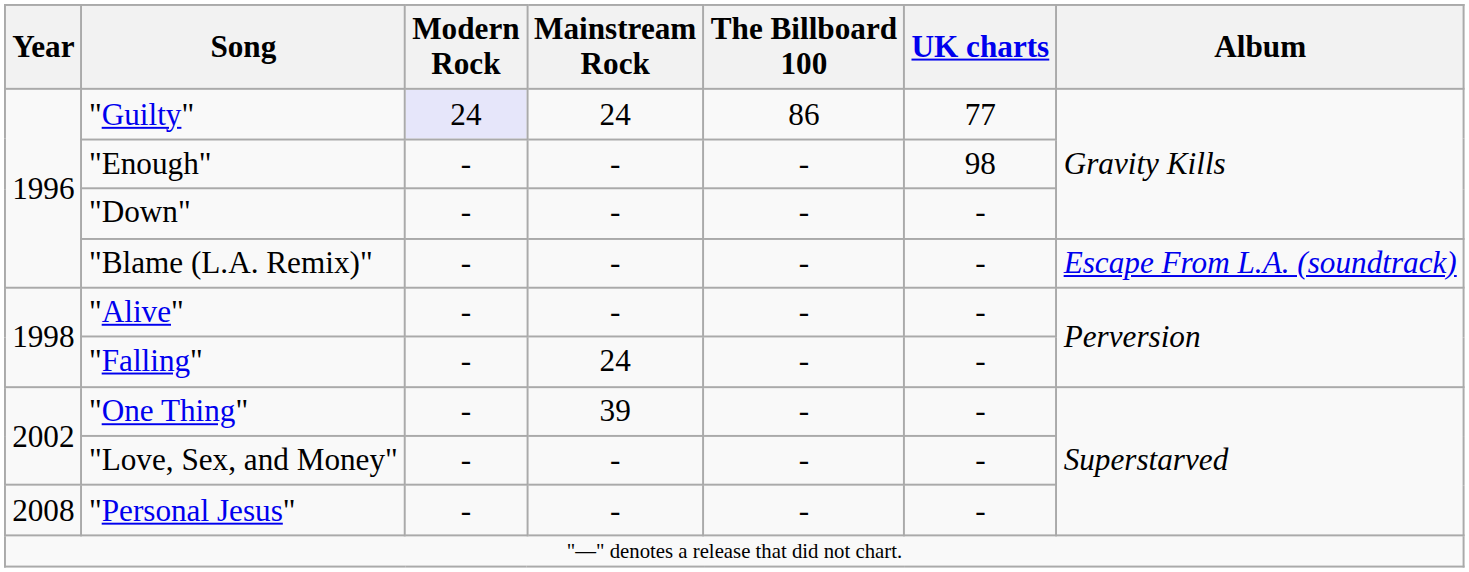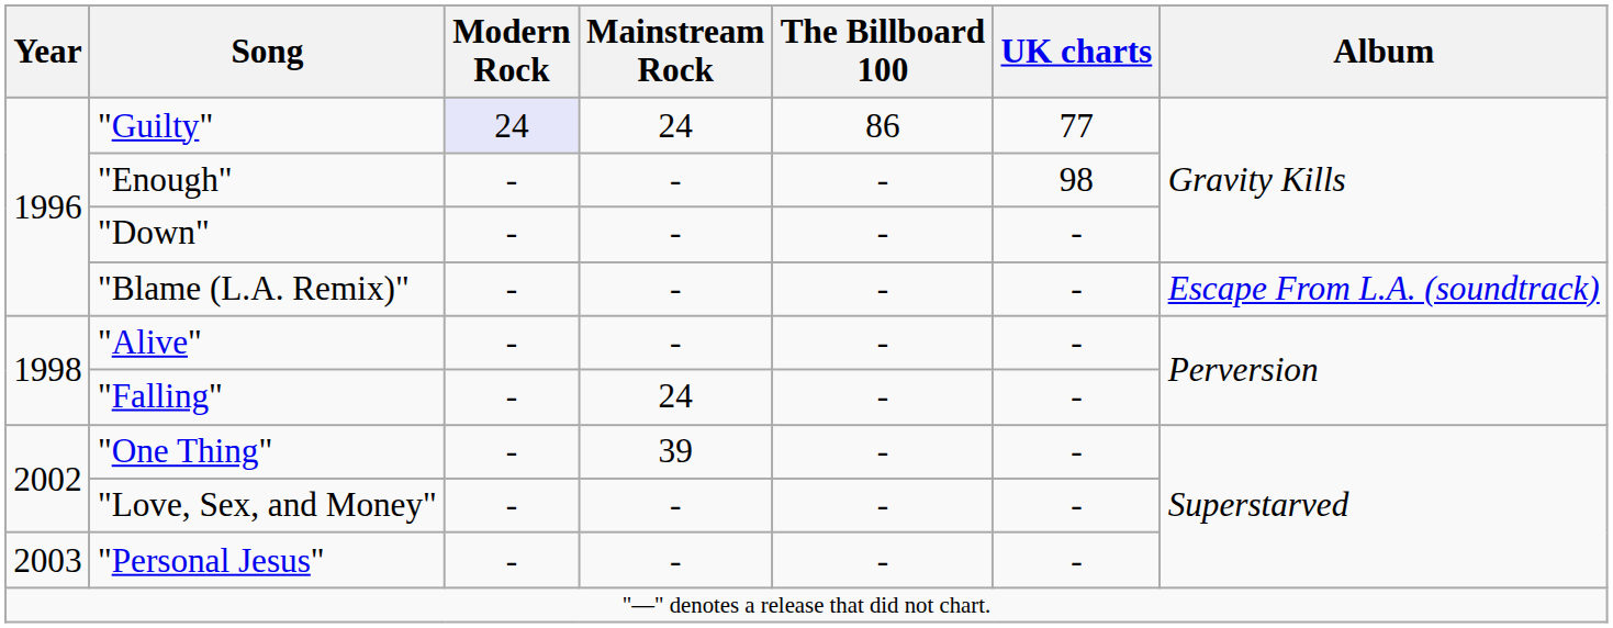 <table class="wikitable">
 <tr>
 <th>Year</th>
 <th>Song</th>
 <th>Modern <br>Rock</th>
 <th>Mainstream <br>Rock</th>
 <th>The Billboard <br>100</th>
 <th UK charts !style="width:3em;font-size:75%"><a href='#'>UK charts</a><br></th>
 <th>Album</th>
 </tr>
 <tr>
 <td rowspan="4">1996</td>
 <td>"<a href='#'>Guilty</a>"</td>
 <td style="background: lavender; text-align:center;">24</td>
 <td style="text-align:center;">24</td>
 <td style="text-align:center;">86</td>
 <td style="text-align:center;">77</td>
 <td rowspan="3"><em>Gravity Kills</em></td>
 </tr>
 <tr>
 <td>"Enough"</td>
 <td style="text-align:center;">-</td>
 <td style="text-align:center;">-</td>
 <td style="text-align:center;">-</td>
 <td style="text-align:center;">98</td>
 </tr>
 <tr>
 <td>"Down"</td>
 <td style="text-align:center;">-</td>
 <td style="text-align:center;">-</td>
 <td style="text-align:center;">-</td>
 <td style="text-align:center;">-</td>
 </tr>
 <tr>
 <td>"Blame (L.A. Remix)"</td>
 <td style="text-align:center;">-</td>
 <td style="text-align:center;">-</td>
 <td style="text-align:center;">-</td>
 <td style="text-align:center;">-</td>
 <td><em><a href='#'>Escape From L.A. (soundtrack)</a></em></td>
 </tr>
 <tr>
 <td rowspan="2">1998</td>
 <td>"<a href='#'>Alive</a>"</td>
 <td style="text-align:center;">-</td>
 <td style="text-align:center;">-</td>
 <td style="text-align:center;">-</td>
 <td style="text-align:center;">-</td>
 <td rowspan="2"><em>Perversion</em></td>
 </tr>
 <tr>
 <td>"<a href='#'>Falling</a>"</td>
 <td style="text-align:center;">-</td>
 <td style="text-align:center;">24</td>
 <td style="text-align:center;">-</td>
 <td style="text-align:center;">-</td>
 </tr>
 <tr>
 <td rowspan="2">2002</td>
 <td>"<a href='#'>One Thing</a>"</td>
 <td style="text-align:center;">-</td>
 <td style="text-align:center;">39</td>
 <td style="text-align:center;">-</td>
 <td style="text-align:center;">-</td>
 <td rowspan="3"><em>Superstarved</em></td>
 </tr>
 <tr>
 <td>"Love, Sex, and Money"</td>
 <td style="text-align:center;">-</td>
 <td style="text-align:center;">-</td>
 <td style="text-align:center;">-</td>
 <td style="text-align:center;">-</td>
 </tr>
 <tr>
-<td>2008</td>
+<td>2003</td>
 <td>"<a href='#'>Personal Jesus</a>"</td>
 <td style="text-align:center;">-</td>
 <td style="text-align:center;">-</td>
 <td style="text-align:center;">-</td>
 <td style="text-align:center;">-</td>
 </tr>
 <tr>
 <td colspan="8" style="text-align:center; font-size:8pt;">"—" denotes a release that did not chart.</td>
 </tr>
 </table>
